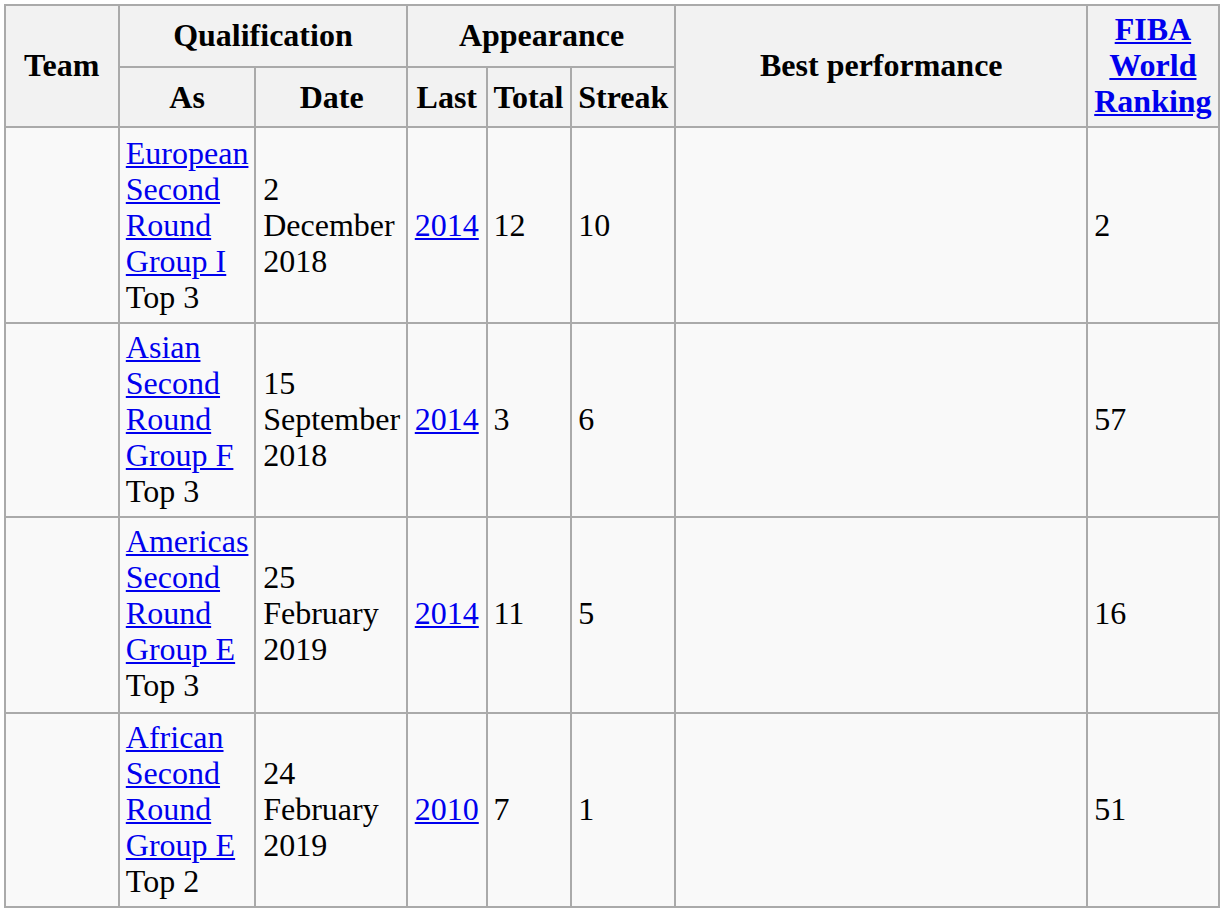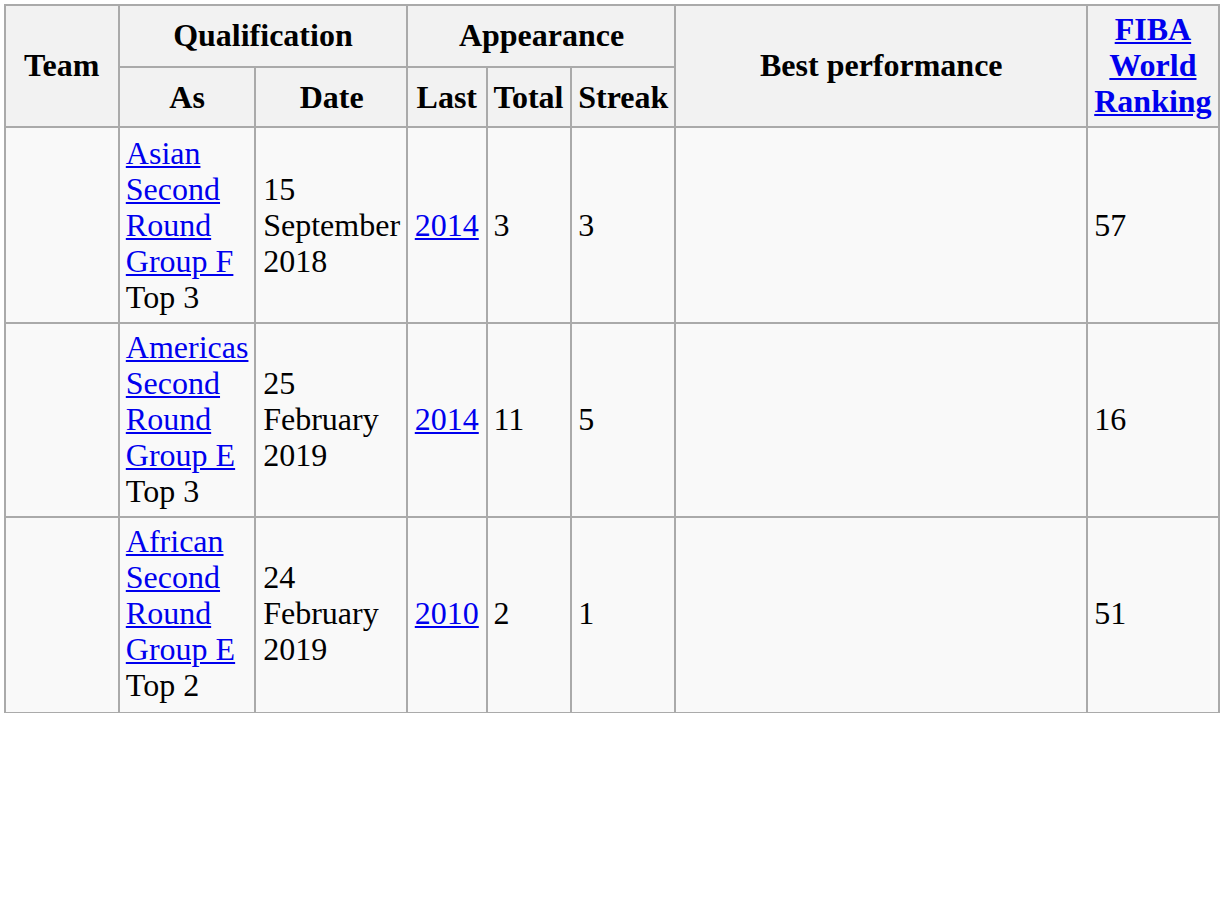 <table class="wikitable">
 <tr>
 <th width=10% rowspan=2>Team</th>
 <th colspan=2>Qualification</th>
 <th colspan=3>Appearance</th>
 <th width=40% rowspan=2>Best performance</th>
 <th width=1% rowspan=2><a href='#'>FIBA World Ranking</a></th>
 </tr>
 <tr>
 <th>As</th>
 <th>Date</th>
 <th>Last</th>
 <th>Total</th>
 <th>Streak</th>
 </tr>
 <tr>
 <td align=left></td>
-<td align=left><a href='#'>European Second Round Group I</a> Top 3</td>
-<td>2 December 2018</td>
-<td><a href='#'>2014</a></td>
-<td>12</td>
-<td>10</td>
-<td align=left></td>
-<td>2</td>
-</tr>
-<tr>
-<td align=left></td>
 <td align=left><a href='#'>Asian Second Round Group F</a> Top 3</td>
 <td>15 September 2018</td>
 <td><a href='#'>2014</a></td>
 <td>3</td>
-<td>6</td>
+<td>3</td>
 <td align=left></td>
 <td>57</td>
 </tr>
 <tr>
 <td align=left></td>
 <td align=left><a href='#'>Americas Second Round Group E</a> Top 3</td>
 <td>25 February 2019</td>
 <td><a href='#'>2014</a></td>
 <td>11</td>
 <td>5</td>
 <td align=left></td>
 <td>16</td>
 </tr>
 <tr>
 <td align=left></td>
 <td align=left><a href='#'>African Second Round Group E</a> Top 2</td>
 <td>24 February 2019</td>
 <td><a href='#'>2010</a></td>
-<td>7</td>
+<td>2</td>
 <td>1</td>
 <td align=left></td>
 <td>51</td>
 </tr>
 </table>
